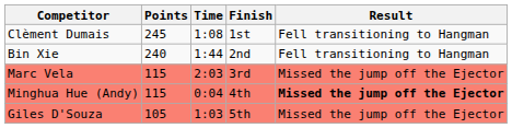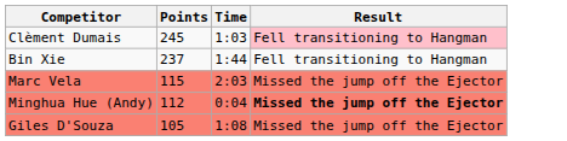 <table class="wikitable sortable">
 <tr>
 <th>Competitor</th>
 <th>Points</th>
 <th>Time</th>
-<th>Finish</th>
 <th>Result</th>
 </tr>
 <tr>
 <td> Clèment Dumais</td>
 <td>245</td>
-<td>1:08</td>
-<td>1st</td>
-<td>Fell transitioning to Hangman</td>
+<td>1:03</td>
+<td style="background: pink;">Fell transitioning to Hangman</td>
 </tr>
 <tr>
 <td> Bin Xie</td>
-<td>240</td>
+<td>237</td>
 <td>1:44</td>
-<td>2nd</td>
 <td>Fell transitioning to Hangman</td>
 </tr>
 <tr style="background-color:#fa8072">
 <td> Marc Vela</td>
 <td>115</td>
 <td>2:03</td>
-<td>3rd</td>
 <td>Missed the jump off the Ejector</td>
 </tr>
 <tr style="background-color:#fa8072">
 <td> Minghua Hue (Andy)</td>
-<td>115</td>
+<td>112</td>
 <td>0:04</td>
-<td>4th</td>
 <td><strong>Missed the jump off the Ejector</strong></td>
 </tr>
 <tr style="background-color:#fa8072">
 <td> Giles D'Souza</td>
 <td>105</td>
-<td>1:03</td>
-<td>5th</td>
+<td>1:08</td>
 <td>Missed the jump off the Ejector</td>
 </tr>
 </table>
